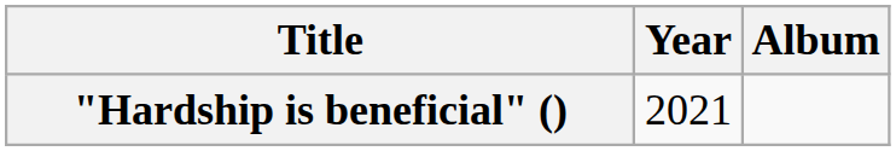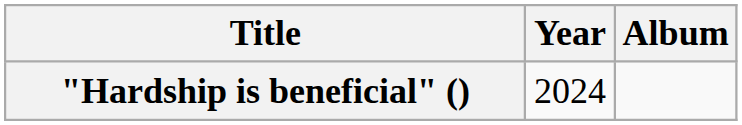 <table class="wikitable plainrowheaders" style="text-align:center">
 <tr>
 <th scope="col" style="width:14em">Title</th>
 <th scope="col">Year</th>
 <th scope="col">Album</th>
 </tr>
 <tr>
 <th scope="row">"Hardship is beneficial" ()</th>
-<td>2021</td>
+<td>2024</td>
 <td></td>
 </tr>
 </table>
